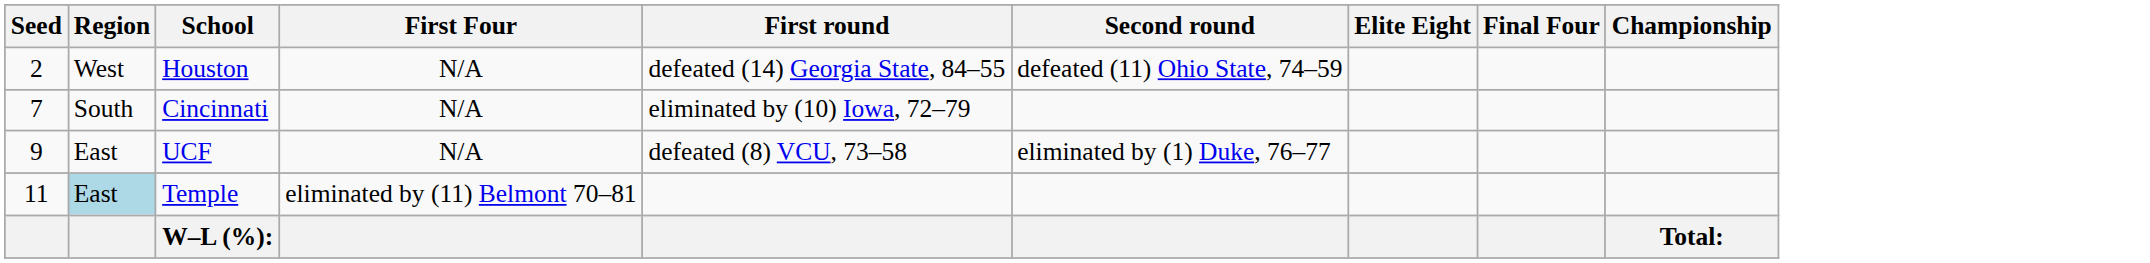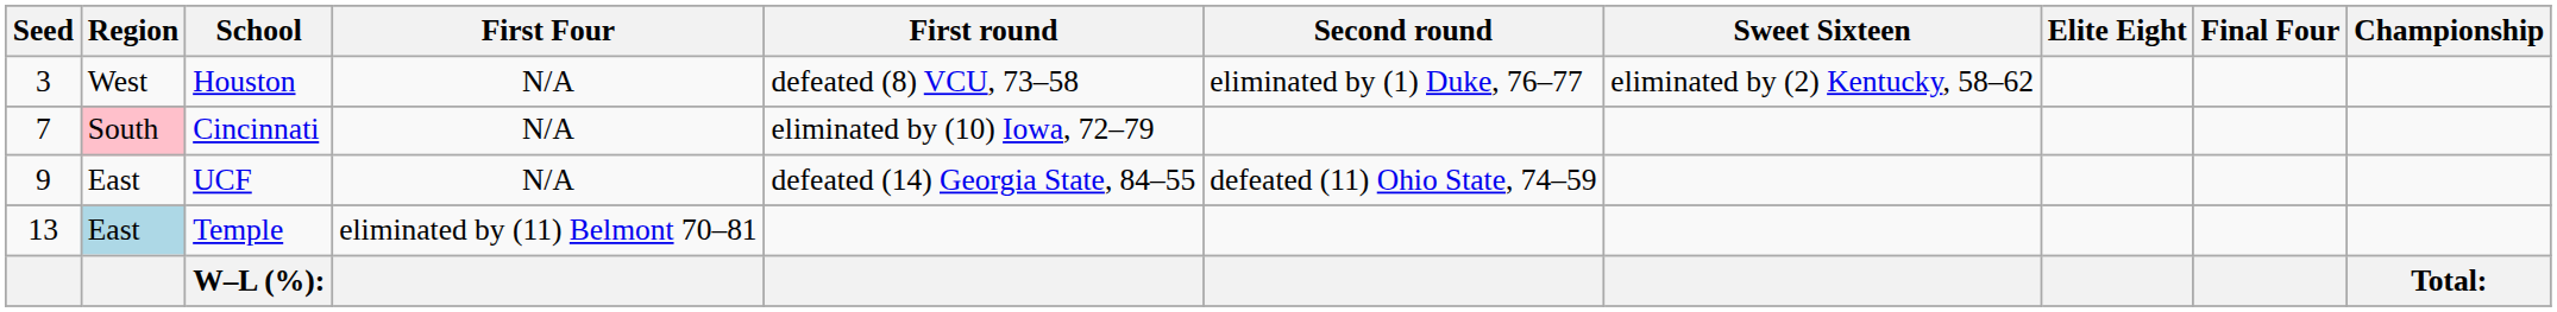 <table class="sortable wikitable" style="white-space:nowrap; font-size:90%">
 <tr>
 <th>Seed</th>
 <th>Region</th>
 <th>School</th>
 <th>First Four</th>
 <th>First round</th>
 <th>Second round</th>
+<th>Sweet Sixteen</th>
 <th>Elite Eight</th>
 <th>Final Four</th>
 <th>Championship</th>
 </tr>
 <tr>
-<td align=center>2</td>
+<td align=center>3</td>
 <td>West</td>
 <td><a href='#'>Houston</a></td>
 <td align=center>N/A</td>
-<td>defeated (14) <a href='#'>Georgia State</a>, 84–55</td>
-<td>defeated (11) <a href='#'>Ohio State</a>, 74–59</td>
+<td>defeated (8) <a href='#'>VCU</a>, 73–58</td>
+<td>eliminated by (1) <a href='#'>Duke</a>, 76–77</td>
+<td>eliminated by (2) <a href='#'>Kentucky</a>, 58–62</td>
 <td></td>
 <td></td>
 <td></td>
 </tr>
 <tr>
 <td align=center>7</td>
-<td>South</td>
+<td style="background: pink;">South</td>
 <td><a href='#'>Cincinnati</a></td>
 <td align=center>N/A</td>
 <td>eliminated by (10) <a href='#'>Iowa</a>, 72–79</td>
+<td></td>
 <td></td>
 <td></td>
 <td></td>
 <td></td>
 </tr>
 <tr>
 <td align=center>9</td>
 <td>East</td>
 <td><a href='#'>UCF</a></td>
 <td align=center>N/A</td>
-<td>defeated (8) <a href='#'>VCU</a>, 73–58</td>
-<td>eliminated by (1) <a href='#'>Duke</a>, 76–77</td>
+<td>defeated (14) <a href='#'>Georgia State</a>, 84–55</td>
+<td>defeated (11) <a href='#'>Ohio State</a>, 74–59</td>
+<td></td>
 <td></td>
 <td></td>
 <td></td>
 </tr>
 <tr>
-<td align=center>11</td>
+<td align=center>13</td>
 <td style="background: lightblue;">East</td>
 <td><a href='#'>Temple</a></td>
 <td>eliminated by (11) <a href='#'>Belmont</a> 70–81</td>
+<td></td>
 <td></td>
 <td></td>
 <td></td>
 <td></td>
 <td></td>
 </tr>
 <tr>
 <th></th>
 <th></th>
 <th>W–L (%):</th>
 <th></th>
 <th></th>
 <th></th>
 <th></th>
 <th></th>
+<th></th>
 <th> Total: </th>
 </tr>
 </table>
